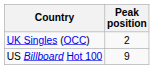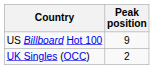 <table class="wikitable">
 <tr>
 <th>Country</th>
 <th>Peak<br>position</th>
 </tr>
 <tr>
+<td>US <em><a href='#'>Billboard</a></em> <a href='#'>Hot 100</a></td>
+<td style="text-align:center;">9</td>
+</tr>
+<tr>
 <td><a href='#'>UK Singles</a> (<a href='#'>OCC</a>)</td>
 <td style="text-align:center;">2</td>
 </tr>
-<tr>
-<td>US <em><a href='#'>Billboard</a></em> <a href='#'>Hot 100</a></td>
-<td style="text-align:center;">9</td>
-</tr>
 </table>
